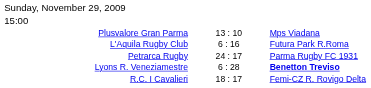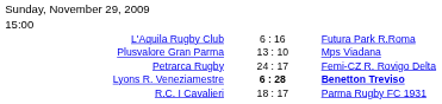 <table style="width:70%;" cellspacing="1">
 <tr>
 <th width=35%></th>
 <th width=15%></th>
 <th></th>
 </tr>
 <tr>
 <td>Sunday, November 29, 2009</td>
 </tr>
 <tr>
 <td>15:00</td>
 </tr>
 <tr style=font-size:90%>
+<td align=right><a href='#'>L'Aquila Rugby Club</a></td>
+<td align=center>6 : 16</td>
+<td><a href='#'>Futura Park R.Roma</a></td>
+</tr>
+<tr style=font-size:90%>
 <td align=right><a href='#'>Plusvalore Gran Parma</a></td>
 <td align=center>13 : 10</td>
 <td><a href='#'>Mps Viadana</a></td>
 </tr>
 <tr style=font-size:90%>
-<td align=right><a href='#'>L'Aquila Rugby Club</a></td>
-<td align=center>6 : 16</td>
-<td><a href='#'>Futura Park R.Roma</a></td>
-</tr>
-<tr style=font-size:90%>
 <td align=right><a href='#'>Petrarca Rugby</a></td>
 <td align=center>24 : 17</td>
-<td><a href='#'>Parma Rugby FC 1931</a></td>
+<td><a href='#'>Femi-CZ R. Rovigo Delta</a></td>
 </tr>
 <tr style=font-size:90%>
 <td align=right><a href='#'>Lyons R. Veneziamestre</a></td>
-<td align=center>6 : 28</td>
+<td align=center><strong>6 : 28</strong></td>
 <td><strong><a href='#'>Benetton Treviso</a></strong></td>
 </tr>
 <tr style=font-size:90%>
 <td align=right><a href='#'>R.C. I Cavalieri</a></td>
 <td align=center>18 : 17</td>
-<td><a href='#'>Femi-CZ R. Rovigo Delta</a></td>
+<td><a href='#'>Parma Rugby FC 1931</a></td>
 </tr>
 </table>
